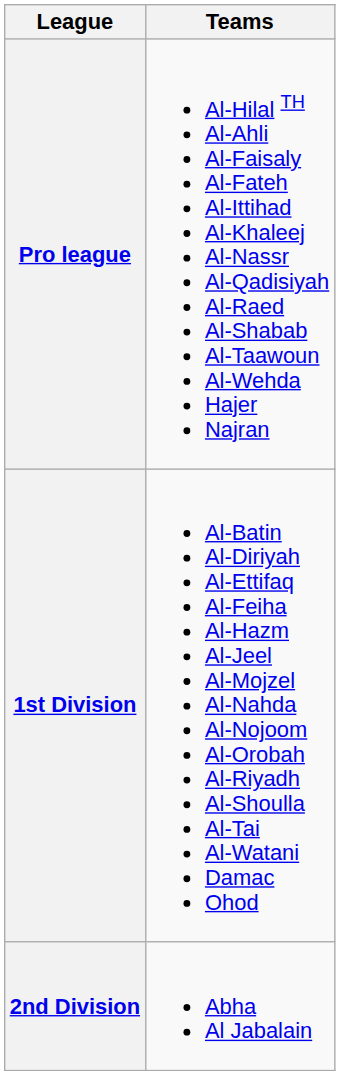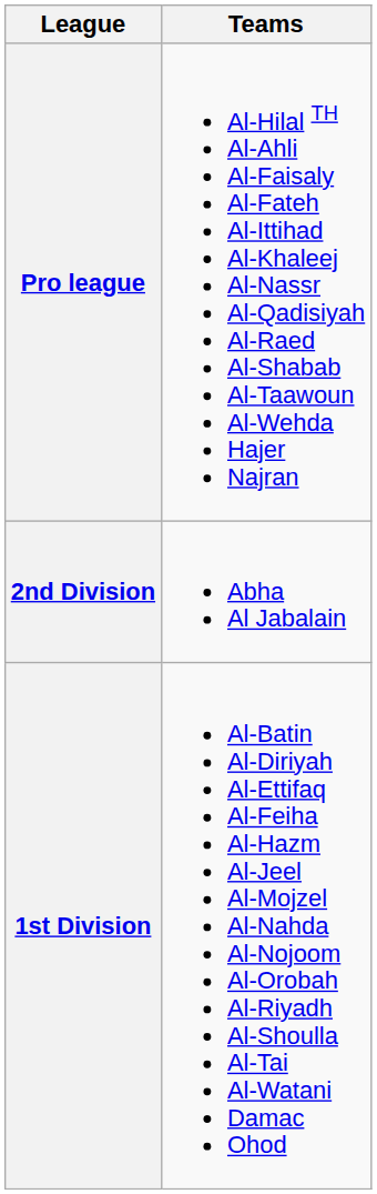 <table class="wikitable">
 <tr>
 <th>League</th>
 <th>Teams</th>
 </tr>
 <tr>
 <th><a href='#'>Pro league</a></th>
 <td valign=top><br><ul><li><a href='#'>Al-Hilal</a> <sup><a href='#'>TH</a></sup></li><li><a href='#'>Al-Ahli</a></li><li><a href='#'>Al-Faisaly</a></li><li><a href='#'>Al-Fateh</a></li><li><a href='#'>Al-Ittihad</a></li><li><a href='#'>Al-Khaleej</a></li><li><a href='#'>Al-Nassr</a></li><li><a href='#'>Al-Qadisiyah</a></li><li><a href='#'>Al-Raed</a></li><li><a href='#'>Al-Shabab</a></li><li><a href='#'>Al-Taawoun</a></li><li><a href='#'>Al-Wehda</a></li><li><a href='#'>Hajer</a></li><li><a href='#'>Najran</a></li></ul></td>
 </tr>
 <tr>
+<th><a href='#'>2nd Division</a></th>
+<td valign=top><br><ul><li><a href='#'>Abha</a></li><li><a href='#'>Al Jabalain</a></li></ul></td>
+</tr>
+<tr>
 <th><a href='#'>1st Division</a></th>
 <td valign=top><br><ul><li><a href='#'>Al-Batin</a></li><li><a href='#'>Al-Diriyah</a></li><li><a href='#'>Al-Ettifaq</a></li><li><a href='#'>Al-Feiha</a></li><li><a href='#'>Al-Hazm</a></li><li><a href='#'>Al-Jeel</a></li><li><a href='#'>Al-Mojzel</a></li><li><a href='#'>Al-Nahda</a></li><li><a href='#'>Al-Nojoom</a></li><li><a href='#'>Al-Orobah</a></li><li><a href='#'>Al-Riyadh</a></li><li><a href='#'>Al-Shoulla</a></li><li><a href='#'>Al-Tai</a></li><li><a href='#'>Al-Watani</a></li><li><a href='#'>Damac</a></li><li><a href='#'>Ohod</a></li></ul></td>
 </tr>
-<tr>
-<th><a href='#'>2nd Division</a></th>
-<td valign=top><br><ul><li><a href='#'>Abha</a></li><li><a href='#'>Al Jabalain</a></li></ul></td>
-</tr>
 </table>
